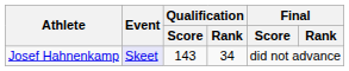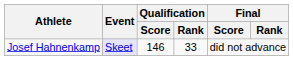 <table class="wikitable" style="font-size:90%">
 <tr>
 <th rowspan="2">Athlete</th>
 <th rowspan="2">Event</th>
 <th colspan="2">Qualification</th>
 <th colspan="2">Final</th>
 </tr>
 <tr>
 <th>Score</th>
 <th>Rank</th>
 <th>Score</th>
 <th>Rank</th>
 </tr>
 <tr>
 <td><a href='#'>Josef Hahnenkamp</a></td>
 <td style="background: lavender;"><a href='#'>Skeet</a></td>
-<td align="center">143</td>
-<td align="center">34</td>
+<td align="center">146</td>
+<td align="center">33</td>
 <td colspan="2"  align="center">did not advance</td>
 </tr>
 </table>
